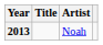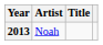 <table class="wikitable sortable plainrowheaders">
 <tr>
 <th scope="col">Year</th>
+<th scope="col">Artist</th>
 <th scope="col">Title</th>
-<th scope="col">Artist</th>
 <th scope="col" class="unsortable"></th>
 </tr>
 <tr>
 <th>2013</th>
+<td><a href='#'>Noah</a></td>
 <td></td>
-<td><a href='#'>Noah</a></td>
 <td align="center"></td>
 </tr>
 </table>
